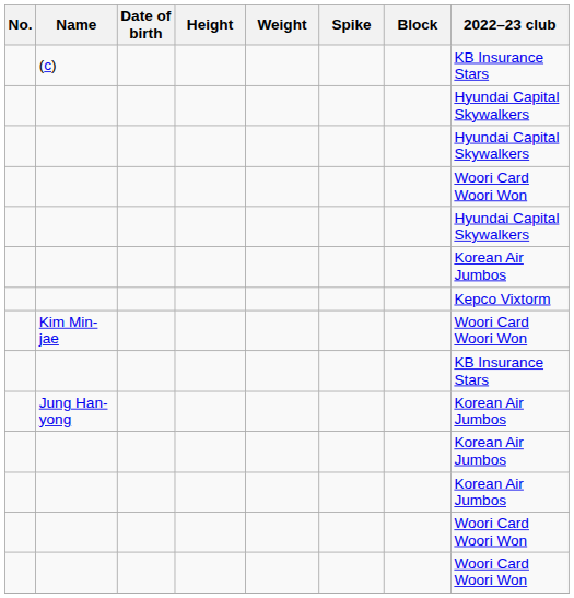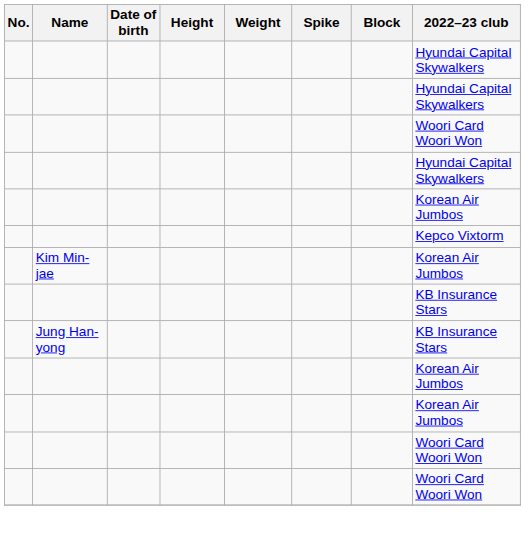 <table class="wikitable sortable" style="font-size:100%; text-align:center;">
 <tr>
 <th>No.</th>
 <th style="width:14em">Name</th>
 <th style="width:8em">Date of birth</th>
 <th style="width:9em">Height</th>
 <th style="width:9em">Weight</th>
 <th style="width:9em">Spike</th>
 <th style="width:9em">Block</th>
 <th style="width:17em">2022–23 club</th>
-</tr>
-<tr>
-<td></td>
-<td style="text-align:left;"> (<a href='#'>c</a>)</td>
-<td style="text-align:right;"></td>
-<td></td>
-<td></td>
-<td></td>
-<td></td>
-<td style="text-align:left;"> <a href='#'>KB Insurance Stars</a></td>
 </tr>
 <tr>
 <td></td>
 <td style="text-align:left;"></td>
 <td style="text-align:right;"></td>
 <td></td>
 <td></td>
 <td></td>
 <td></td>
 <td style="text-align:left;"> <a href='#'>Hyundai Capital Skywalkers</a></td>
 </tr>
 <tr>
 <td></td>
 <td style="text-align:left;"></td>
 <td style="text-align:right;"></td>
 <td></td>
 <td></td>
 <td></td>
 <td></td>
 <td style="text-align:left;"> <a href='#'>Hyundai Capital Skywalkers</a></td>
 </tr>
 <tr>
 <td></td>
 <td style="text-align:left;"></td>
 <td style="text-align:right;"></td>
 <td></td>
 <td></td>
 <td></td>
 <td></td>
 <td style="text-align:left;"> <a href='#'>Woori Card Woori Won</a></td>
 </tr>
 <tr>
 <td></td>
 <td style="text-align:left;"></td>
 <td style="text-align:right;"></td>
 <td></td>
 <td></td>
 <td></td>
 <td></td>
 <td style="text-align:left;"> <a href='#'>Hyundai Capital Skywalkers</a></td>
 </tr>
 <tr>
 <td></td>
 <td style="text-align:left;"></td>
 <td style="text-align:right;"></td>
 <td></td>
 <td></td>
 <td></td>
 <td></td>
 <td style="text-align:left;"> <a href='#'>Korean Air Jumbos</a></td>
 </tr>
 <tr>
 <td></td>
 <td style="text-align:left;"></td>
 <td style="text-align:right;"></td>
 <td></td>
 <td></td>
 <td></td>
 <td></td>
 <td style="text-align:left;"> <a href='#'>Kepco Vixtorm</a></td>
 </tr>
 <tr>
 <td></td>
 <td style="text-align:left;"><a href='#'>Kim Min-jae</a></td>
 <td style="text-align:right;"></td>
 <td></td>
 <td></td>
 <td></td>
 <td></td>
-<td style="text-align:left;"> <a href='#'>Woori Card Woori Won</a></td>
+<td style="text-align:left;"> <a href='#'>Korean Air Jumbos</a></td>
 </tr>
 <tr>
 <td></td>
 <td style="text-align:left;"></td>
 <td style="text-align:right;"></td>
 <td></td>
 <td></td>
 <td></td>
 <td></td>
 <td style="text-align:left;"> <a href='#'>KB Insurance Stars</a></td>
 </tr>
 <tr>
 <td></td>
 <td style="text-align:left;"><a href='#'>Jung Han-yong</a></td>
 <td style="text-align:right;"></td>
 <td></td>
 <td></td>
 <td></td>
 <td></td>
-<td style="text-align:left;"> <a href='#'>Korean Air Jumbos</a></td>
+<td style="text-align:left;"> <a href='#'>KB Insurance Stars</a></td>
 </tr>
 <tr>
 <td></td>
 <td style="text-align:left;"></td>
 <td style="text-align:right;"></td>
 <td></td>
 <td></td>
 <td></td>
 <td></td>
 <td style="text-align:left;"> <a href='#'>Korean Air Jumbos</a></td>
 </tr>
 <tr>
 <td></td>
 <td style="text-align:left;"></td>
 <td style="text-align:right;"></td>
 <td></td>
 <td></td>
 <td></td>
 <td></td>
 <td style="text-align:left;"> <a href='#'>Korean Air Jumbos</a></td>
 </tr>
 <tr>
 <td></td>
 <td style="text-align:left;"></td>
 <td style="text-align:right;"></td>
 <td></td>
 <td></td>
 <td></td>
 <td></td>
 <td style="text-align:left;"> <a href='#'>Woori Card Woori Won</a></td>
 </tr>
 <tr>
 <td></td>
 <td style="text-align:left;"></td>
 <td style="text-align:right;"></td>
 <td></td>
 <td></td>
 <td></td>
 <td></td>
 <td style="text-align:left;"> <a href='#'> Woori Card Woori Won</a></td>
 </tr>
 <tr>
 </tr>
 </table>
